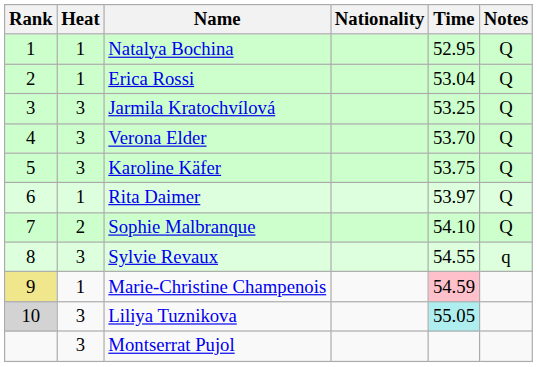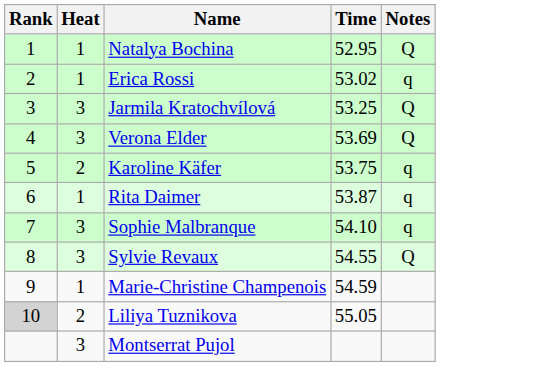 <table class="wikitable sortable" style="text-align:center">
 <tr>
 <th>Rank</th>
 <th>Heat</th>
 <th>Name</th>
-<th>Nationality</th>
 <th>Time</th>
 <th>Notes</th>
 </tr>
 <tr bgcolor=ccffcc>
 <td>1</td>
 <td>1</td>
 <td align="left"><a href='#'>Natalya Bochina</a></td>
-<td align=left></td>
 <td>52.95</td>
 <td>Q</td>
 </tr>
 <tr bgcolor=ccffcc>
 <td>2</td>
 <td>1</td>
 <td align="left"><a href='#'>Erica Rossi</a></td>
-<td align=left></td>
-<td>53.04</td>
-<td>Q</td>
+<td>53.02</td>
+<td>q</td>
 </tr>
 <tr bgcolor=ccffcc>
 <td>3</td>
 <td>3</td>
 <td align="left"><a href='#'>Jarmila Kratochvílová</a></td>
-<td align=left></td>
 <td>53.25</td>
 <td>Q</td>
 </tr>
 <tr bgcolor=ccffcc>
 <td>4</td>
 <td>3</td>
 <td align="left"><a href='#'>Verona Elder</a></td>
-<td align=left></td>
-<td>53.70</td>
+<td>53.69</td>
 <td>Q</td>
 </tr>
 <tr bgcolor=ccffcc>
 <td>5</td>
-<td>3</td>
+<td>2</td>
 <td align="left"><a href='#'>Karoline Käfer</a></td>
-<td align=left></td>
 <td>53.75</td>
-<td>Q</td>
+<td>q</td>
 </tr>
 <tr bgcolor=ddffdd>
 <td>6</td>
 <td>1</td>
 <td align="left"><a href='#'>Rita Daimer</a></td>
-<td align=left></td>
-<td>53.97</td>
-<td>Q</td>
+<td>53.87</td>
+<td>q</td>
 </tr>
 <tr bgcolor=ccffcc>
 <td>7</td>
-<td>2</td>
+<td>3</td>
 <td align="left"><a href='#'>Sophie Malbranque</a></td>
-<td align=left></td>
 <td>54.10</td>
-<td>Q</td>
+<td>q</td>
 </tr>
 <tr bgcolor=ddffdd>
 <td>8</td>
 <td>3</td>
 <td align="left"><a href='#'>Sylvie Revaux</a></td>
-<td align=left></td>
 <td>54.55</td>
-<td>q</td>
+<td>Q</td>
 </tr>
 <tr>
-<td style="background: khaki;">9</td>
+<td>9</td>
 <td>1</td>
 <td align="left"><a href='#'>Marie-Christine Champenois</a></td>
-<td align=left></td>
-<td style="background: pink;">54.59</td>
+<td>54.59</td>
 <td></td>
 </tr>
 <tr>
 <td style="background: lightgrey;">10</td>
-<td>3</td>
+<td>2</td>
 <td align="left"><a href='#'>Liliya Tuznikova</a></td>
-<td align=left></td>
-<td style="background: paleturquoise;">55.05</td>
+<td>55.05</td>
 <td></td>
 </tr>
 <tr>
 <td></td>
 <td>3</td>
 <td align="left"><a href='#'>Montserrat Pujol</a></td>
-<td align=left></td>
 <td></td>
 <td></td>
 </tr>
 </table>
